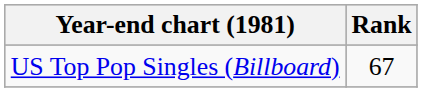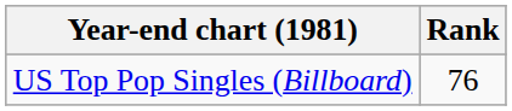 <table class="wikitable sortable">
 <tr>
 <th>Year-end chart (1981)</th>
 <th>Rank</th>
 </tr>
 <tr>
 <td><a href='#'>US Top Pop Singles (<em>Billboard</em>)</a></td>
-<td align="center">67</td>
+<td align="center">76</td>
 </tr>
 </table>
